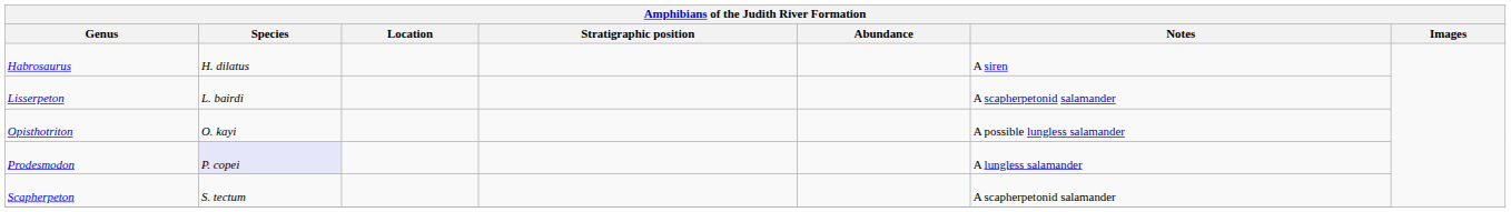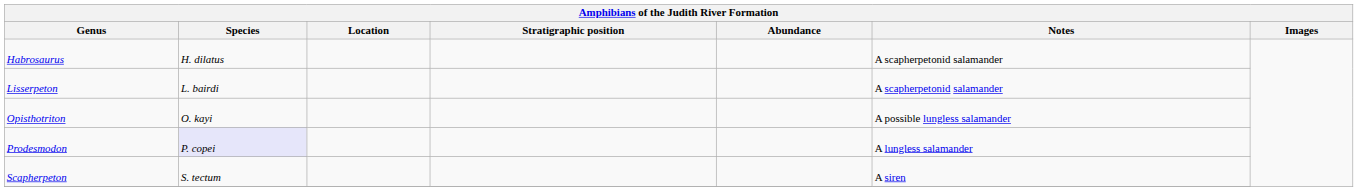 <table class="wikitable" align="center" width="100%">
 <tr>
 <th colspan="8" align="center"><strong><a href='#'>Amphibians</a> of the Judith River Formation</strong></th>
 </tr>
 <tr>
 <th>Genus</th>
 <th>Species</th>
 <th>Location</th>
 <th>Stratigraphic position</th>
 <th>Abundance</th>
 <th>Notes</th>
 <th>Images</th>
 </tr>
 <tr>
 <td><br><em><a href='#'>Habrosaurus</a></em></td>
 <td><br><em>H. dilatus</em></td>
 <td></td>
 <td></td>
 <td></td>
-<td><br>A <a href='#'>siren</a></td>
+<td><br>A scapherpetonid salamander</td>
 </tr>
 <tr>
 <td><br><em><a href='#'>Lisserpeton</a></em></td>
 <td><br><em>L. bairdi</em></td>
 <td></td>
 <td></td>
 <td></td>
 <td><br>A <a href='#'>scapherpetonid</a> <a href='#'>salamander</a></td>
 </tr>
 <tr>
 <td><br><em><a href='#'>Opisthotriton</a></em></td>
 <td><br><em>O. kayi</em></td>
 <td></td>
 <td></td>
 <td></td>
 <td><br>A possible <a href='#'>lungless salamander</a></td>
 </tr>
 <tr>
 <td><br><em><a href='#'>Prodesmodon</a></em></td>
 <td style="background: lavender;"><br><em>P. copei</em></td>
 <td></td>
 <td></td>
 <td></td>
 <td><br>A <a href='#'>lungless salamander</a></td>
 </tr>
 <tr>
 <td><br><em><a href='#'>Scapherpeton</a></em></td>
 <td><br><em>S. tectum</em></td>
 <td></td>
 <td></td>
 <td></td>
-<td><br>A scapherpetonid salamander</td>
+<td><br>A <a href='#'>siren</a></td>
 </tr>
 <tr>
 </tr>
 </table>
